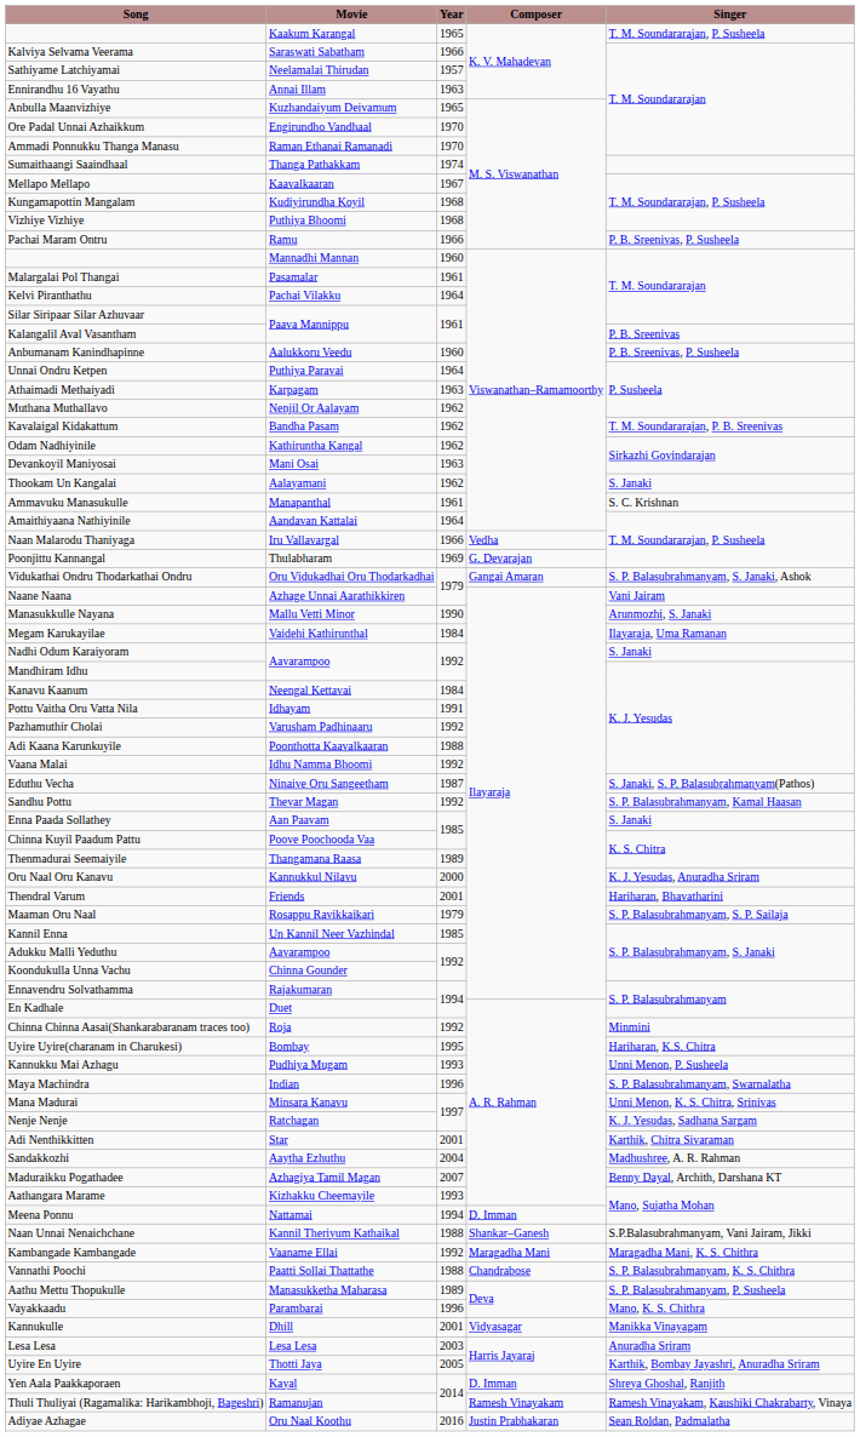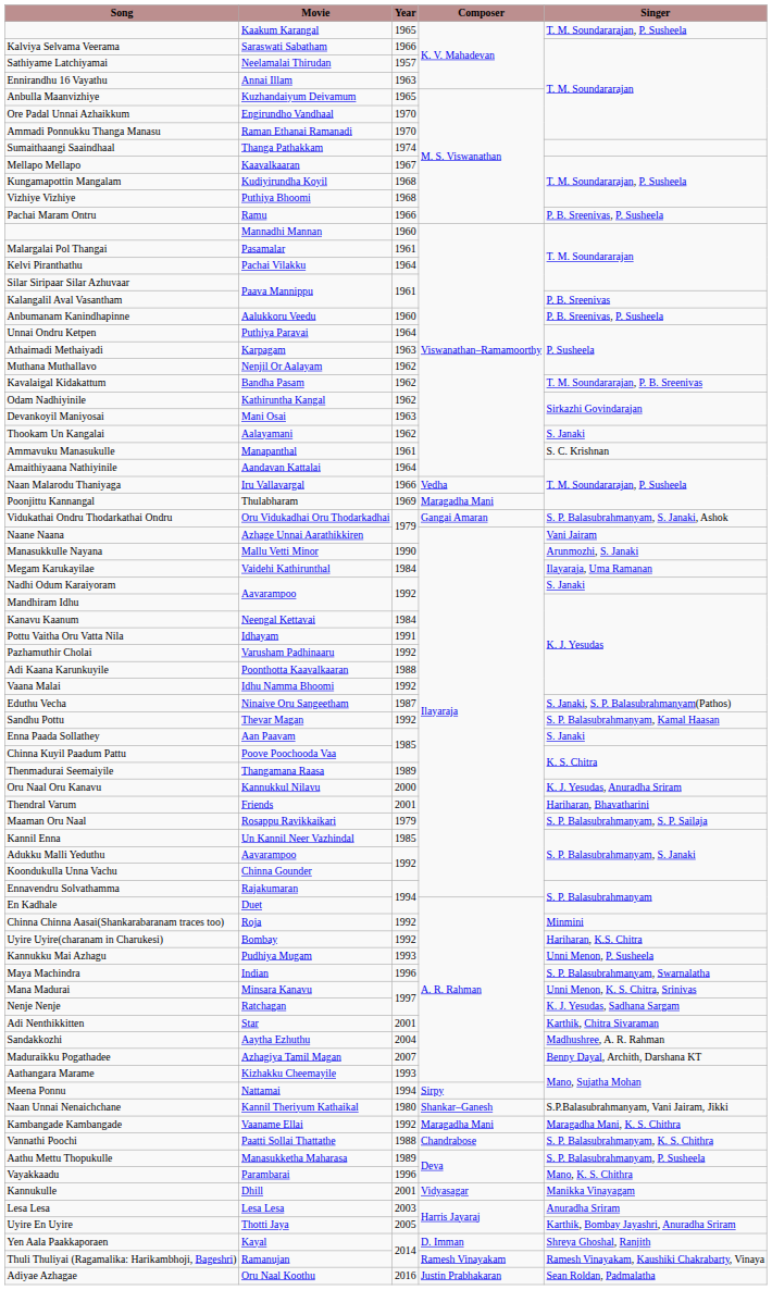 <table class="wikitable">
 <tr>
 <th style="background:#BC8F8F">Song</th>
 <th style="background:#BC8F8F">Movie</th>
 <th style="background:#BC8F8F">Year</th>
 <th style="background:#BC8F8F">Composer</th>
 <th style="background:#BC8F8F">Singer</th>
 </tr>
 <tr>
 <td></td>
 <td><a href='#'>Kaakum Karangal</a></td>
 <td>1965</td>
 <td rowspan="4"><a href='#'>K. V. Mahadevan</a></td>
 <td><a href='#'>T. M. Soundararajan</a>, <a href='#'>P. Susheela</a></td>
 </tr>
 <tr>
 <td>Kalviya Selvama Veerama</td>
 <td><a href='#'>Saraswati Sabatham</a></td>
 <td>1966</td>
 <td rowspan="6"><a href='#'>T. M. Soundararajan</a></td>
 </tr>
 <tr>
 <td>Sathiyame Latchiyamai</td>
 <td><a href='#'>Neelamalai Thirudan</a></td>
 <td>1957</td>
 </tr>
 <tr>
 <td>Ennirandhu 16 Vayathu</td>
 <td><a href='#'>Annai Illam</a></td>
 <td>1963</td>
 </tr>
 <tr>
 <td>Anbulla Maanvizhiye</td>
 <td><a href='#'>Kuzhandaiyum Deivamum</a></td>
 <td>1965</td>
 <td rowspan="8"><a href='#'>M. S. Viswanathan</a></td>
 </tr>
 <tr>
 <td>Ore Padal Unnai Azhaikkum</td>
 <td><a href='#'>Engirundho Vandhaal</a></td>
 <td>1970</td>
 </tr>
 <tr>
 <td>Ammadi Ponnukku Thanga Manasu</td>
 <td><a href='#'>Raman Ethanai Ramanadi</a></td>
 <td>1970</td>
 </tr>
 <tr>
 <td>Sumaithaangi Saaindhaal</td>
 <td><a href='#'>Thanga Pathakkam</a></td>
 <td>1974</td>
 </tr>
 <tr>
 <td>Mellapo Mellapo</td>
 <td><a href='#'>Kaavalkaaran</a></td>
 <td>1967</td>
 <td rowspan="3"><a href='#'>T. M. Soundararajan</a>, <a href='#'>P. Susheela</a></td>
 </tr>
 <tr>
 <td>Kungamapottin Mangalam</td>
 <td><a href='#'>Kudiyirundha Koyil</a></td>
 <td>1968</td>
 </tr>
 <tr>
 <td>Vizhiye Vizhiye</td>
 <td><a href='#'>Puthiya Bhoomi</a></td>
 <td>1968</td>
 </tr>
 <tr>
 <td>Pachai Maram Ontru</td>
 <td><a href='#'>Ramu</a></td>
 <td>1966</td>
 <td><a href='#'>P. B. Sreenivas</a>, <a href='#'>P. Susheela</a></td>
 </tr>
 <tr>
 <td></td>
 <td><a href='#'>Mannadhi Mannan</a></td>
 <td>1960</td>
 <td rowspan="15"><a href='#'>Viswanathan–Ramamoorthy</a></td>
 <td rowspan="4"><a href='#'>T. M. Soundararajan</a></td>
 </tr>
 <tr>
 <td>Malargalai Pol Thangai</td>
 <td><a href='#'>Pasamalar</a></td>
 <td>1961</td>
 </tr>
 <tr>
 <td>Kelvi Piranthathu</td>
 <td><a href='#'>Pachai Vilakku</a></td>
 <td>1964</td>
 </tr>
 <tr>
 <td>Silar Siripaar Silar Azhuvaar</td>
 <td rowspan="2"><a href='#'>Paava Mannippu</a></td>
 <td rowspan="2">1961</td>
 </tr>
 <tr>
 <td>Kalangalil Aval Vasantham</td>
 <td><a href='#'>P. B. Sreenivas</a></td>
 </tr>
 <tr>
 <td>Anbumanam Kanindhapinne</td>
 <td><a href='#'>Aalukkoru Veedu</a></td>
 <td>1960</td>
 <td><a href='#'>P. B. Sreenivas</a>, <a href='#'>P. Susheela</a></td>
 </tr>
 <tr>
 <td>Unnai Ondru Ketpen</td>
 <td><a href='#'>Puthiya Paravai</a></td>
 <td>1964</td>
 <td rowspan="3"><a href='#'>P. Susheela</a></td>
 </tr>
 <tr>
 <td>Athaimadi Methaiyadi</td>
 <td><a href='#'>Karpagam</a></td>
 <td>1963</td>
 </tr>
 <tr>
 <td>Muthana Muthallavo</td>
 <td><a href='#'>Nenjil Or Aalayam</a></td>
 <td>1962</td>
 </tr>
 <tr>
 <td>Kavalaigal Kidakattum</td>
 <td><a href='#'>Bandha Pasam</a></td>
 <td>1962</td>
 <td><a href='#'>T. M. Soundararajan</a>, <a href='#'>P. B. Sreenivas</a></td>
 </tr>
 <tr>
 <td>Odam Nadhiyinile</td>
 <td><a href='#'>Kathiruntha Kangal</a></td>
 <td>1962</td>
 <td rowspan="2"><a href='#'>Sirkazhi Govindarajan</a></td>
 </tr>
 <tr>
 <td>Devankoyil Maniyosai</td>
 <td><a href='#'>Mani Osai</a></td>
 <td>1963</td>
 </tr>
 <tr>
 <td>Thookam Un Kangalai</td>
 <td><a href='#'>Aalayamani</a></td>
 <td>1962</td>
 <td><a href='#'>S. Janaki</a></td>
 </tr>
 <tr>
 <td>Ammavuku Manasukulle</td>
 <td><a href='#'>Manapanthal</a></td>
 <td>1961</td>
 <td>S. C. Krishnan</td>
 </tr>
 <tr>
 <td>Amaithiyaana Nathiyinile</td>
 <td><a href='#'>Aandavan Kattalai</a></td>
 <td>1964</td>
 <td rowspan="3"><a href='#'>T. M. Soundararajan</a>, <a href='#'>P. Susheela</a></td>
 </tr>
 <tr>
 <td>Naan Malarodu Thaniyaga</td>
 <td><a href='#'>Iru Vallavargal</a></td>
 <td>1966</td>
 <td><a href='#'>Vedha</a></td>
 </tr>
 <tr>
 <td>Poonjittu Kannangal</td>
 <td>Thulabharam</td>
 <td>1969</td>
-<td><a href='#'>G. Devarajan</a></td>
+<td><a href='#'>Maragadha Mani</a></td>
 </tr>
 <tr>
 <td>Vidukathai Ondru Thodarkathai Ondru</td>
 <td><a href='#'>Oru Vidukadhai Oru Thodarkadhai</a></td>
 <td rowspan=2>1979</td>
 <td><a href='#'>Gangai Amaran</a></td>
 <td><a href='#'>S. P. Balasubrahmanyam</a>, <a href='#'>S. Janaki</a>, Ashok</td>
 </tr>
 <tr>
 <td>Naane Naana</td>
 <td><a href='#'>Azhage Unnai Aarathikkiren</a></td>
 <td rowspan="22"><a href='#'>Ilayaraja</a></td>
 <td><a href='#'>Vani Jairam</a></td>
 </tr>
 <tr>
 <td>Manasukkulle Nayana</td>
 <td><a href='#'>Mallu Vetti Minor</a></td>
 <td>1990</td>
 <td><a href='#'>Arunmozhi</a>, <a href='#'>S. Janaki</a></td>
 </tr>
 <tr>
 <td>Megam Karukayilae</td>
 <td><a href='#'>Vaidehi Kathirunthal</a></td>
 <td>1984</td>
 <td><a href='#'>Ilayaraja</a>, <a href='#'>Uma Ramanan</a></td>
 </tr>
 <tr>
 <td>Nadhi Odum Karaiyoram</td>
 <td rowspan=2><a href='#'>Aavarampoo</a></td>
 <td rowspan=2>1992</td>
 <td><a href='#'>S. Janaki</a></td>
 </tr>
 <tr>
 <td>Mandhiram Idhu</td>
 <td rowspan="6"><a href='#'>K. J. Yesudas</a></td>
 </tr>
 <tr>
 <td>Kanavu Kaanum</td>
 <td><a href='#'>Neengal Kettavai</a></td>
 <td>1984</td>
 </tr>
 <tr>
 <td>Pottu Vaitha Oru Vatta Nila</td>
 <td><a href='#'>Idhayam</a></td>
 <td>1991</td>
 </tr>
 <tr>
 <td>Pazhamuthir Cholai</td>
 <td><a href='#'>Varusham Padhinaaru</a></td>
 <td>1992</td>
 </tr>
 <tr>
 <td>Adi Kaana Karunkuyile</td>
 <td><a href='#'>Poonthotta Kaavalkaaran</a></td>
 <td>1988</td>
 </tr>
 <tr>
 <td>Vaana Malai</td>
 <td><a href='#'>Idhu Namma Bhoomi</a></td>
 <td>1992</td>
 </tr>
 <tr>
 <td>Eduthu Vecha</td>
 <td><a href='#'>Ninaive Oru Sangeetham</a></td>
 <td>1987</td>
 <td><a href='#'>S. Janaki</a>, <a href='#'>S. P. Balasubrahmanyam</a>(Pathos)</td>
 </tr>
 <tr>
 <td>Sandhu Pottu</td>
 <td><a href='#'>Thevar Magan</a></td>
 <td>1992</td>
 <td><a href='#'>S. P. Balasubrahmanyam</a>, <a href='#'>Kamal Haasan</a></td>
 </tr>
 <tr>
 <td>Enna Paada Sollathey</td>
 <td><a href='#'>Aan Paavam</a></td>
 <td rowspan=2>1985</td>
 <td><a href='#'>S. Janaki</a></td>
 </tr>
 <tr>
 <td>Chinna Kuyil Paadum Pattu</td>
 <td><a href='#'>Poove Poochooda Vaa</a></td>
 <td rowspan=2><a href='#'>K. S. Chitra</a></td>
 </tr>
 <tr>
 <td>Thenmadurai Seemaiyile</td>
 <td><a href='#'>Thangamana Raasa</a></td>
 <td>1989</td>
 </tr>
 <tr>
 <td>Oru Naal Oru Kanavu</td>
 <td><a href='#'>Kannukkul Nilavu</a></td>
 <td>2000</td>
 <td><a href='#'>K. J. Yesudas</a>, <a href='#'>Anuradha Sriram</a></td>
 </tr>
 <tr>
 <td>Thendral Varum</td>
 <td><a href='#'>Friends</a></td>
 <td>2001</td>
 <td><a href='#'>Hariharan</a>, <a href='#'>Bhavatharini</a></td>
 </tr>
 <tr>
 <td>Maaman Oru Naal</td>
 <td><a href='#'>Rosappu Ravikkaikari</a></td>
 <td>1979</td>
 <td><a href='#'>S. P. Balasubrahmanyam</a>, <a href='#'>S. P. Sailaja</a></td>
 </tr>
 <tr>
 <td>Kannil Enna</td>
 <td><a href='#'>Un Kannil Neer Vazhindal</a></td>
 <td>1985</td>
 <td rowspan=3><a href='#'>S. P. Balasubrahmanyam</a>, <a href='#'>S. Janaki</a></td>
 </tr>
 <tr>
 <td>Adukku Malli Yeduthu</td>
 <td><a href='#'>Aavarampoo</a></td>
 <td rowspan=2>1992</td>
 </tr>
 <tr>
 <td>Koondukulla Unna Vachu</td>
 <td><a href='#'>Chinna Gounder</a></td>
 </tr>
 <tr>
 <td>Ennavendru Solvathamma</td>
 <td><a href='#'>Rajakumaran</a></td>
 <td rowspan=2>1994</td>
 <td rowspan="2"><a href='#'>S. P. Balasubrahmanyam</a></td>
 </tr>
 <tr>
 <td>En Kadhale</td>
 <td><a href='#'>Duet</a></td>
 <td rowspan="11"><a href='#'>A. R. Rahman</a></td>
 </tr>
 <tr>
 <td>Chinna Chinna Aasai(Shankarabaranam traces too)</td>
 <td><a href='#'>Roja</a></td>
 <td>1992</td>
 <td><a href='#'>Minmini</a></td>
 </tr>
 <tr>
 <td>Uyire Uyire(charanam in Charukesi)</td>
 <td><a href='#'>Bombay</a></td>
-<td>1995</td>
+<td>1992</td>
 <td><a href='#'>Hariharan</a>, <a href='#'>K.S. Chitra</a></td>
 </tr>
 <tr>
 <td>Kannukku Mai Azhagu</td>
 <td><a href='#'>Pudhiya Mugam</a></td>
 <td>1993</td>
 <td><a href='#'>Unni Menon</a>, <a href='#'>P. Susheela</a></td>
 </tr>
 <tr>
 <td>Maya Machindra</td>
 <td><a href='#'>Indian</a></td>
 <td>1996</td>
 <td><a href='#'>S. P. Balasubrahmanyam</a>, <a href='#'>Swarnalatha</a></td>
 </tr>
 <tr>
 <td>Mana Madurai</td>
 <td><a href='#'>Minsara Kanavu</a></td>
 <td rowspan=2>1997</td>
 <td><a href='#'>Unni Menon</a>, <a href='#'>K. S. Chitra</a>, <a href='#'>Srinivas</a></td>
 </tr>
 <tr>
 <td>Nenje Nenje</td>
 <td><a href='#'>Ratchagan</a></td>
 <td><a href='#'>K. J. Yesudas</a>, <a href='#'>Sadhana Sargam</a></td>
 </tr>
 <tr>
 <td>Adi Nenthikkitten</td>
 <td><a href='#'>Star</a></td>
 <td>2001</td>
 <td><a href='#'>Karthik</a>, <a href='#'>Chitra Sivaraman</a></td>
 </tr>
 <tr>
 <td>Sandakkozhi</td>
 <td><a href='#'>Aaytha Ezhuthu</a></td>
 <td>2004</td>
 <td><a href='#'>Madhushree</a>, A. R. Rahman</td>
 </tr>
 <tr>
 <td>Maduraikku Pogathadee</td>
 <td><a href='#'>Azhagiya Tamil Magan</a></td>
 <td>2007</td>
 <td><a href='#'>Benny Dayal</a>, Archith, Darshana KT</td>
 </tr>
 <tr>
 <td>Aathangara Marame</td>
 <td><a href='#'>Kizhakku Cheemayile</a></td>
 <td>1993</td>
 <td rowspan=2><a href='#'>Mano</a>, <a href='#'>Sujatha Mohan</a></td>
 </tr>
 <tr>
 <td>Meena Ponnu</td>
 <td><a href='#'>Nattamai</a></td>
 <td>1994</td>
-<td><a href='#'>D. Imman</a></td>
+<td><a href='#'>Sirpy</a></td>
 </tr>
 <tr>
 <td>Naan Unnai Nenaichchane</td>
 <td><a href='#'>Kannil Theriyum Kathaikal</a></td>
-<td>1988</td>
+<td>1980</td>
 <td><a href='#'>Shankar–Ganesh</a></td>
 <td>S.P.Balasubrahmanyam, Vani Jairam, Jikki</td>
 </tr>
 <tr>
 <td>Kambangade Kambangade</td>
 <td><a href='#'>Vaaname Ellai</a></td>
 <td>1992</td>
 <td><a href='#'>Maragadha Mani</a></td>
 <td><a href='#'>Maragadha Mani</a>, <a href='#'>K. S. Chithra</a></td>
 </tr>
 <tr>
 <td>Vannathi Poochi</td>
 <td><a href='#'>Paatti Sollai Thattathe</a></td>
 <td>1988</td>
 <td><a href='#'>Chandrabose</a></td>
 <td><a href='#'>S. P. Balasubrahmanyam</a>, <a href='#'>K. S. Chithra</a></td>
 </tr>
 <tr>
 <td>Aathu Mettu Thopukulle</td>
 <td><a href='#'>Manasukketha Maharasa</a></td>
 <td>1989</td>
 <td rowspan="2"><a href='#'>Deva</a></td>
 <td><a href='#'>S. P. Balasubrahmanyam</a>, <a href='#'>P. Susheela</a></td>
 </tr>
 <tr>
 <td>Vayakkaadu</td>
 <td><a href='#'>Parambarai</a></td>
 <td>1996</td>
 <td><a href='#'>Mano</a>, <a href='#'>K. S. Chithra</a></td>
 </tr>
 <tr>
 <td>Kannukulle</td>
 <td><a href='#'>Dhill</a></td>
 <td>2001</td>
 <td><a href='#'>Vidyasagar</a></td>
 <td><a href='#'>Manikka Vinayagam</a></td>
 </tr>
 <tr>
 <td>Lesa Lesa</td>
 <td><a href='#'>Lesa Lesa</a></td>
 <td>2003</td>
 <td rowspan=2><a href='#'>Harris Jayaraj</a></td>
 <td><a href='#'>Anuradha Sriram</a></td>
 </tr>
 <tr>
 <td>Uyire En Uyire</td>
 <td><a href='#'>Thotti Jaya</a></td>
 <td>2005</td>
 <td><a href='#'>Karthik</a>, <a href='#'>Bombay Jayashri</a>, <a href='#'>Anuradha Sriram</a></td>
 </tr>
 <tr>
 <td>Yen Aala Paakkaporaen</td>
 <td><a href='#'>Kayal</a></td>
 <td rowspan=2>2014</td>
 <td><a href='#'>D. Imman</a></td>
 <td><a href='#'>Shreya Ghoshal</a>, <a href='#'>Ranjith</a></td>
 </tr>
 <tr>
 <td>Thuli Thuliyai (Ragamalika: Harikambhoji, <a href='#'>Bageshri</a>)</td>
 <td><a href='#'>Ramanujan</a></td>
 <td><a href='#'>Ramesh Vinayakam</a></td>
 <td><a href='#'>Ramesh Vinayakam</a>, <a href='#'>Kaushiki Chakrabarty</a>, Vinaya</td>
 </tr>
 <tr>
 <td>Adiyae Azhagae</td>
 <td><a href='#'>Oru Naal Koothu</a></td>
 <td>2016</td>
 <td><a href='#'>Justin Prabhakaran</a></td>
 <td><a href='#'>Sean Roldan</a>, <a href='#'>Padmalatha</a></td>
 </tr>
 </table>
